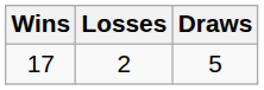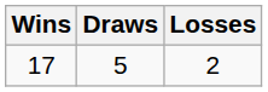 <table class="wikitable">
 <tr>
 <th>Wins</th>
+<th>Draws</th>
 <th>Losses</th>
-<th>Draws</th>
 </tr>
 <tr>
 <td align="center">17</td>
+<td align="center">5</td>
 <td align="center">2</td>
-<td align="center">5</td>
 </tr>
 </table>
